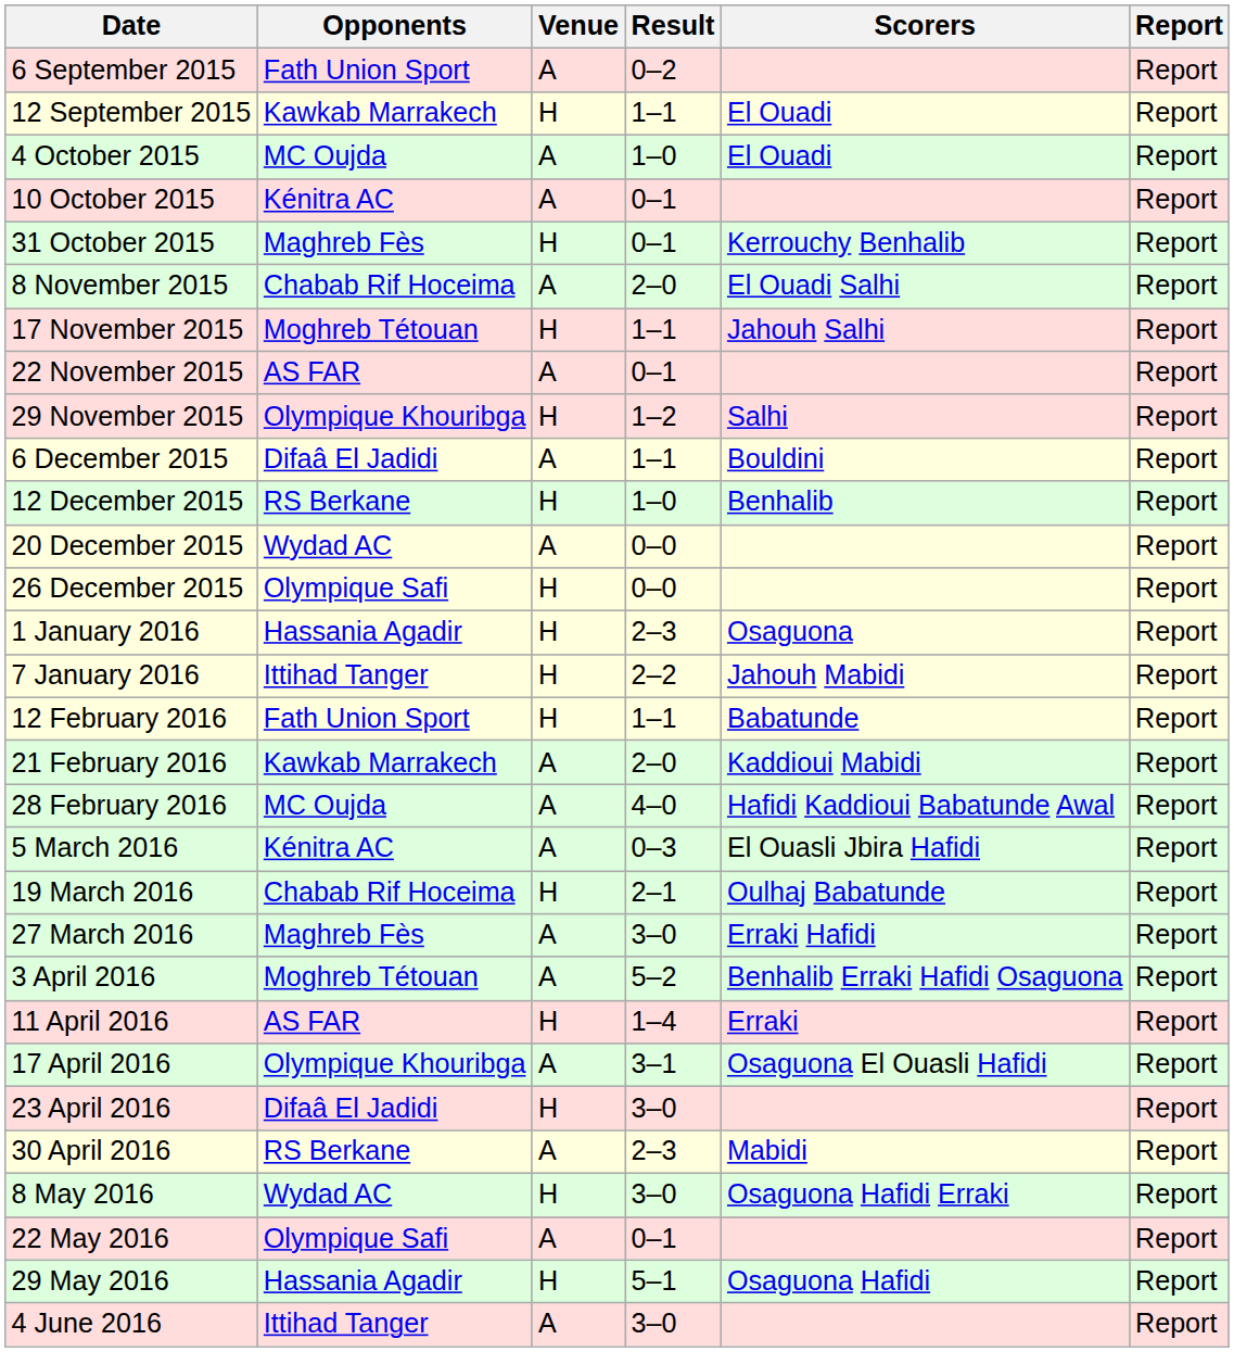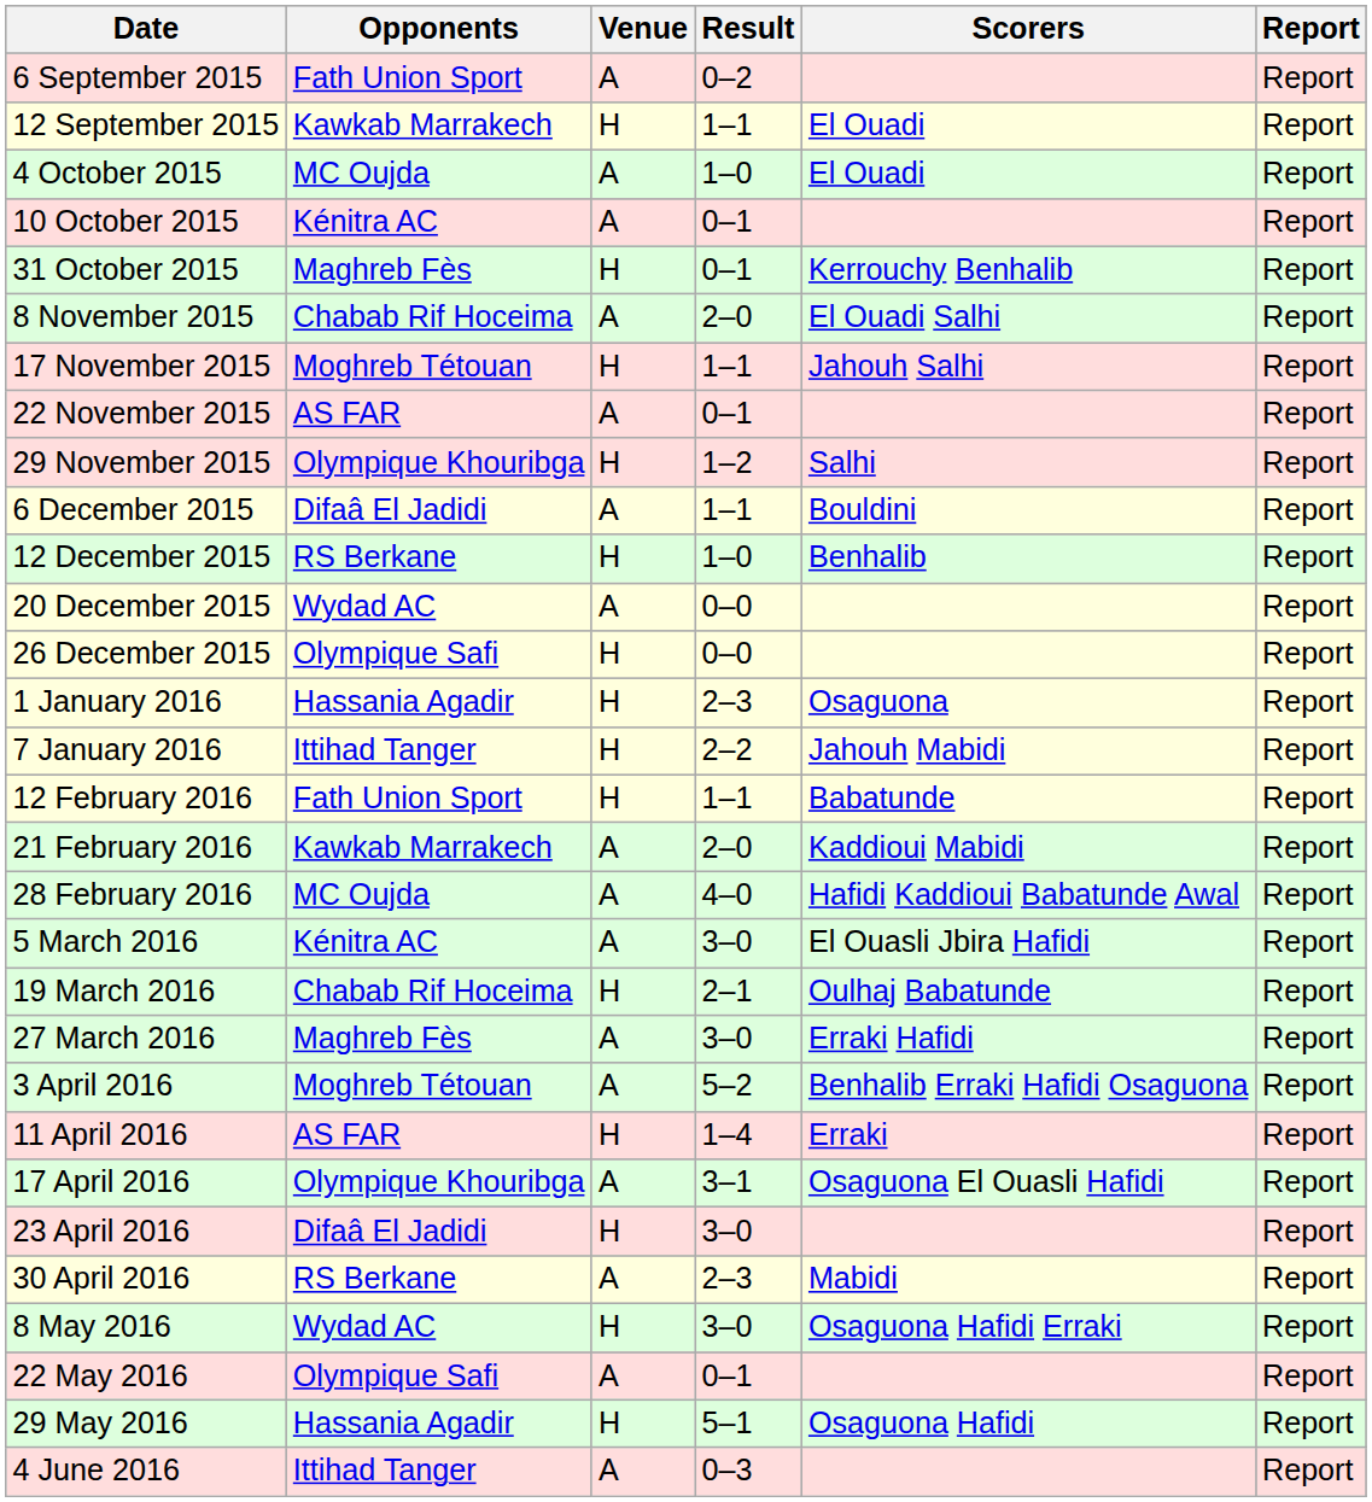 <table class="wikitable">
 <tr>
 <th>Date</th>
 <th>Opponents</th>
 <th>Venue</th>
 <th>Result</th>
 <th>Scorers</th>
 <th>Report</th>
 </tr>
 <tr bgcolor="#ffdddd">
 <td>6 September 2015</td>
 <td><a href='#'>Fath Union Sport</a></td>
 <td>A</td>
 <td>0–2</td>
 <td></td>
 <td>Report</td>
 </tr>
 <tr bgcolor="#ffffdd">
 <td>12 September 2015</td>
 <td><a href='#'>Kawkab Marrakech</a></td>
 <td>H</td>
 <td>1–1</td>
 <td><a href='#'>El Ouadi</a> </td>
 <td>Report</td>
 </tr>
 <tr bgcolor="#ddffdd">
 <td>4 October 2015</td>
 <td><a href='#'>MC Oujda</a></td>
 <td>A</td>
 <td>1–0</td>
 <td><a href='#'>El Ouadi</a> </td>
 <td>Report</td>
 </tr>
 <tr bgcolor="#ffdddd">
 <td>10 October 2015</td>
 <td><a href='#'>Kénitra AC</a></td>
 <td>A</td>
 <td>0–1</td>
 <td></td>
 <td>Report</td>
 </tr>
 <tr bgcolor="#ddffdd">
 <td>31 October 2015</td>
 <td><a href='#'>Maghreb Fès</a></td>
 <td>H</td>
 <td>0–1</td>
 <td><a href='#'>Kerrouchy</a>   <a href='#'>Benhalib</a> </td>
 <td>Report</td>
 </tr>
 <tr bgcolor="#ddffdd">
 <td>8 November 2015</td>
 <td><a href='#'>Chabab Rif Hoceima</a></td>
 <td>A</td>
 <td>2–0</td>
 <td><a href='#'>El Ouadi</a>  <a href='#'>Salhi</a> </td>
 <td>Report</td>
 </tr>
 <tr bgcolor="#ffdddd">
 <td>17 November 2015</td>
 <td><a href='#'>Moghreb Tétouan</a></td>
 <td>H</td>
 <td>1–1</td>
 <td><a href='#'>Jahouh</a>  <a href='#'>Salhi</a> </td>
 <td>Report</td>
 </tr>
 <tr bgcolor="#ffdddd">
 <td>22 November 2015</td>
 <td><a href='#'>AS FAR</a></td>
 <td>A</td>
 <td>0–1</td>
 <td></td>
 <td>Report</td>
 </tr>
 <tr bgcolor="#ffdddd">
 <td>29 November 2015</td>
 <td><a href='#'>Olympique Khouribga</a></td>
 <td>H</td>
 <td>1–2</td>
 <td><a href='#'>Salhi</a> </td>
 <td>Report</td>
 </tr>
 <tr bgcolor="#ffffdd">
 <td>6 December 2015</td>
 <td><a href='#'>Difaâ El Jadidi</a></td>
 <td>A</td>
 <td>1–1</td>
 <td><a href='#'>Bouldini</a> </td>
 <td>Report</td>
 </tr>
 <tr bgcolor="#ddffdd">
 <td>12 December 2015</td>
 <td><a href='#'>RS Berkane</a></td>
 <td>H</td>
 <td>1–0</td>
 <td><a href='#'>Benhalib</a> </td>
 <td>Report</td>
 </tr>
 <tr bgcolor="#ffffdd">
 <td>20 December 2015</td>
 <td><a href='#'>Wydad AC</a></td>
 <td>A</td>
 <td>0–0</td>
 <td></td>
 <td>Report</td>
 </tr>
 <tr bgcolor="#ffffdd">
 <td>26 December 2015</td>
 <td><a href='#'>Olympique Safi</a></td>
 <td>H</td>
 <td>0–0</td>
 <td></td>
 <td>Report</td>
 </tr>
 <tr bgcolor="#ffffdd">
 <td>1 January 2016</td>
 <td><a href='#'>Hassania Agadir</a></td>
 <td>H</td>
 <td>2–3</td>
 <td><a href='#'>Osaguona</a> </td>
 <td>Report</td>
 </tr>
 <tr bgcolor="#ffffdd">
 <td>7 January 2016</td>
 <td><a href='#'>Ittihad Tanger</a></td>
 <td>H</td>
 <td>2–2</td>
 <td><a href='#'>Jahouh</a>  <a href='#'>Mabidi</a> </td>
 <td>Report</td>
 </tr>
 <tr bgcolor="#ffffdd">
 <td>12 February 2016</td>
 <td><a href='#'>Fath Union Sport</a></td>
 <td>H</td>
 <td>1–1</td>
 <td><a href='#'>Babatunde</a> </td>
 <td>Report</td>
 </tr>
 <tr bgcolor="#ddffdd">
 <td>21 February 2016</td>
 <td><a href='#'>Kawkab Marrakech</a></td>
 <td>A</td>
 <td>2–0</td>
 <td><a href='#'>Kaddioui</a>  <a href='#'>Mabidi</a> </td>
 <td>Report</td>
 </tr>
 <tr bgcolor="#ddffdd">
 <td>28 February 2016</td>
 <td><a href='#'>MC Oujda</a></td>
 <td>A</td>
 <td>4–0</td>
 <td><a href='#'>Hafidi</a>  <a href='#'>Kaddioui</a>  <a href='#'>Babatunde</a>  <a href='#'>Awal</a> </td>
 <td>Report</td>
 </tr>
 <tr bgcolor="#ddffdd">
 <td>5 March 2016</td>
 <td><a href='#'>Kénitra AC</a></td>
 <td>A</td>
-<td>0–3</td>
+<td>3–0</td>
 <td>El Ouasli  Jbira  <a href='#'>Hafidi</a> </td>
 <td>Report</td>
 </tr>
 <tr bgcolor="#ddffdd">
 <td>19 March 2016</td>
 <td><a href='#'>Chabab Rif Hoceima</a></td>
 <td>H</td>
 <td>2–1</td>
 <td><a href='#'>Oulhaj</a>  <a href='#'>Babatunde</a> </td>
 <td>Report</td>
 </tr>
 <tr bgcolor="#ddffdd">
 <td>27 March 2016</td>
 <td><a href='#'>Maghreb Fès</a></td>
 <td>A</td>
 <td>3–0</td>
 <td><a href='#'>Erraki</a>  <a href='#'>Hafidi</a>  </td>
 <td>Report</td>
 </tr>
 <tr bgcolor="#ddffdd">
 <td>3 April 2016</td>
 <td><a href='#'>Moghreb Tétouan</a></td>
 <td>A</td>
 <td>5–2</td>
 <td><a href='#'>Benhalib</a>  <a href='#'>Erraki</a>  <a href='#'>Hafidi</a>  <a href='#'>Osaguona</a> </td>
 <td>Report</td>
 </tr>
 <tr bgcolor="#ffdddd">
 <td>11 April 2016</td>
 <td><a href='#'>AS FAR</a></td>
 <td>H</td>
 <td>1–4</td>
 <td><a href='#'>Erraki</a> </td>
 <td>Report</td>
 </tr>
 <tr bgcolor="#ddffdd">
 <td>17 April 2016</td>
 <td><a href='#'>Olympique Khouribga</a></td>
 <td>A</td>
 <td>3–1</td>
 <td><a href='#'>Osaguona</a>  El Ouasli  <a href='#'>Hafidi</a> </td>
 <td>Report</td>
 </tr>
 <tr bgcolor="#ffdddd">
 <td>23 April 2016</td>
 <td><a href='#'>Difaâ El Jadidi</a></td>
 <td>H</td>
 <td>3–0</td>
 <td></td>
 <td>Report</td>
 </tr>
 <tr bgcolor="#ffffdd">
 <td>30 April 2016</td>
 <td><a href='#'>RS Berkane</a></td>
 <td>A</td>
 <td>2–3</td>
 <td><a href='#'>Mabidi</a> </td>
 <td>Report</td>
 </tr>
 <tr bgcolor="#ddffdd">
 <td>8 May 2016</td>
 <td><a href='#'>Wydad AC</a></td>
 <td>H</td>
 <td>3–0</td>
 <td><a href='#'>Osaguona</a>  <a href='#'>Hafidi</a>  <a href='#'>Erraki</a> </td>
 <td>Report</td>
 </tr>
 <tr bgcolor="#ffdddd">
 <td>22 May 2016</td>
 <td><a href='#'>Olympique Safi</a></td>
 <td>A</td>
 <td>0–1</td>
 <td></td>
 <td>Report</td>
 </tr>
 <tr bgcolor="#ddffdd">
 <td>29 May 2016</td>
 <td><a href='#'>Hassania Agadir</a></td>
 <td>H</td>
 <td>5–1</td>
 <td><a href='#'>Osaguona</a>   <a href='#'>Hafidi</a> </td>
 <td>Report</td>
 </tr>
 <tr bgcolor="#ffdddd">
 <td>4 June 2016</td>
 <td><a href='#'>Ittihad Tanger</a></td>
 <td>A</td>
-<td>3–0</td>
+<td>0–3</td>
 <td></td>
 <td>Report</td>
 </tr>
 </table>
